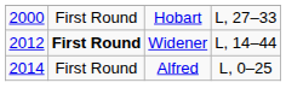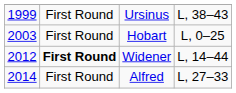 <table class="wikitable">
 <tr>
 </tr>
 <tr align="center">
-<td><a href='#'>2000</a></td>
+<td><a href='#'>1999</a></td>
+<td>First Round</td>
+<td><a href='#'>Ursinus</a></td>
+<td>L, 38–43</td>
+</tr>
+<tr align="center">
+<td><a href='#'>2003</a></td>
 <td>First Round</td>
 <td><a href='#'>Hobart</a></td>
-<td>L, 27–33</td>
+<td>L, 0–25</td>
 </tr>
 <tr align="center">
 <td><a href='#'>2012</a></td>
 <td><strong>First Round</strong></td>
 <td><a href='#'>Widener</a></td>
 <td>L, 14–44</td>
 </tr>
 <tr align="center">
 <td><a href='#'>2014</a></td>
 <td>First Round</td>
 <td><a href='#'>Alfred</a></td>
-<td>L, 0–25</td>
+<td>L, 27–33</td>
 </tr>
 </table>
